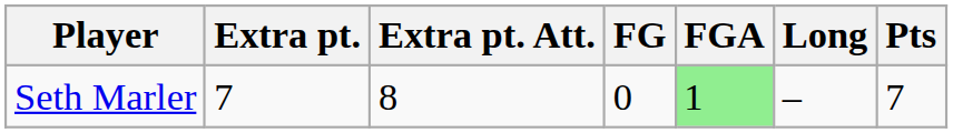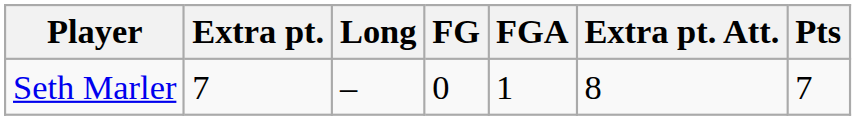 <table class="wikitable sortable">
 <tr>
 <th>Player</th>
 <th>Extra pt.</th>
-<th>Extra pt. Att.</th>
+<th>Long</th>
 <th>FG</th>
 <th>FGA</th>
-<th>Long</th>
+<th>Extra pt. Att.</th>
 <th>Pts</th>
 </tr>
 <tr>
 <td><a href='#'>Seth Marler</a></td>
 <td>7</td>
+<td>–</td>
+<td>0</td>
+<td>1</td>
 <td>8</td>
-<td>0</td>
-<td style="background: lightgreen;">1</td>
-<td>–</td>
 <td>7</td>
 </tr>
 </table>
